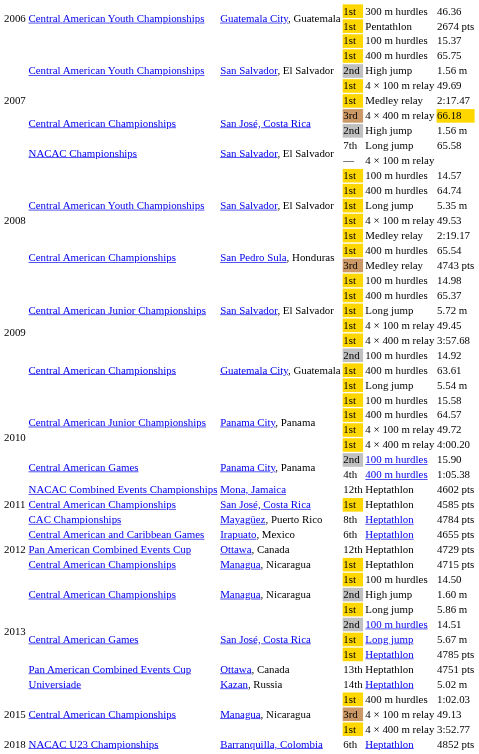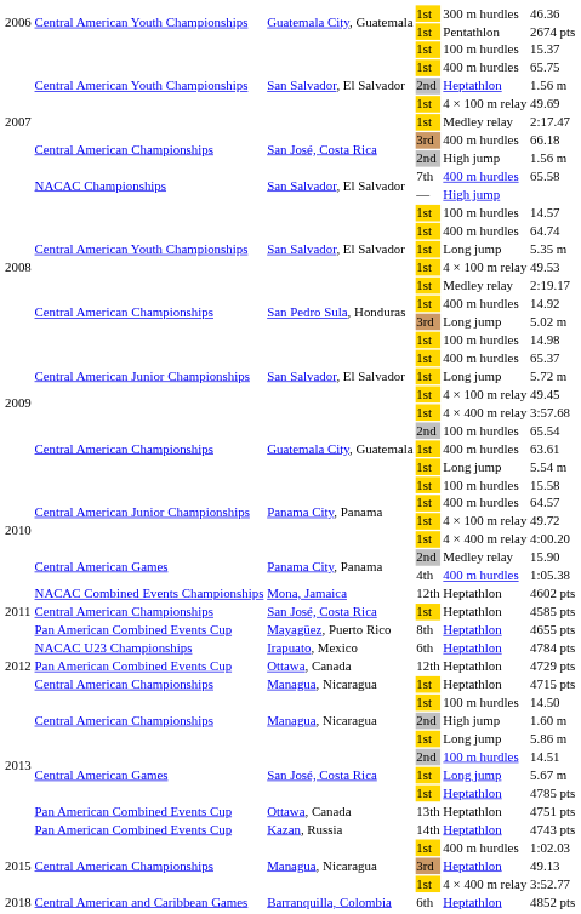 <table>
 <tr>
 <td rowspan=2>2006</td>
 <td rowspan=2><a href='#'>Central American Youth Championships</a></td>
 <td rowspan=2><a href='#'>Guatemala City</a>, Guatemala</td>
 <td bgcolor=gold>1st</td>
 <td>300 m hurdles</td>
 <td>46.36</td>
 </tr>
 <tr>
 <td bgcolor=gold>1st</td>
 <td>Pentathlon</td>
 <td>2674 pts</td>
 </tr>
 <tr>
 <td rowspan=9>2007</td>
 <td rowspan=5><a href='#'>Central American Youth Championships</a></td>
 <td rowspan=5><a href='#'>San Salvador</a>, El Salvador</td>
 <td bgcolor=gold>1st</td>
 <td>100 m hurdles</td>
 <td>15.37</td>
 </tr>
 <tr>
 <td bgcolor=gold>1st</td>
 <td>400 m hurdles</td>
 <td>65.75</td>
 </tr>
 <tr>
 <td bgcolor=silver>2nd</td>
-<td>High jump</td>
+<td><a href='#'>Heptathlon</a></td>
 <td>1.56 m</td>
 </tr>
 <tr>
 <td bgcolor=gold>1st</td>
 <td>4 × 100 m relay</td>
 <td>49.69 </td>
 </tr>
 <tr>
 <td bgcolor=gold>1st</td>
 <td>Medley relay</td>
 <td>2:17.47 </td>
 </tr>
 <tr>
 <td rowspan=2><a href='#'>Central American Championships</a></td>
 <td rowspan=2><a href='#'>San José, Costa Rica</a></td>
 <td bgcolor=cc9966>3rd</td>
-<td>4 × 400 m relay</td>
-<td style="background: gold;">66.18</td>
+<td>400 m hurdles</td>
+<td>66.18</td>
 </tr>
 <tr>
 <td bgcolor=silver>2nd</td>
 <td>High jump</td>
 <td>1.56 m</td>
 </tr>
 <tr>
 <td rowspan=2><a href='#'>NACAC Championships</a></td>
 <td rowspan=2><a href='#'>San Salvador</a>, El Salvador</td>
 <td>7th</td>
-<td>Long jump</td>
+<td><a href='#'>400 m hurdles</a></td>
 <td>65.58</td>
 </tr>
 <tr>
 <td>—</td>
-<td>4 × 100 m relay</td>
+<td><a href='#'>High jump</a></td>
 <td></td>
 </tr>
 <tr>
 <td rowspan=7>2008</td>
 <td rowspan=5><a href='#'>Central American Youth Championships</a></td>
 <td rowspan=5><a href='#'>San Salvador</a>, El Salvador</td>
 <td bgcolor=gold>1st</td>
 <td>100 m hurdles</td>
 <td>14.57</td>
 </tr>
 <tr>
 <td bgcolor=gold>1st</td>
 <td>400 m hurdles</td>
 <td>64.74 </td>
 </tr>
 <tr>
 <td bgcolor=gold>1st</td>
 <td>Long jump</td>
 <td>5.35 m</td>
 </tr>
 <tr>
 <td bgcolor=gold>1st</td>
 <td>4 × 100 m relay</td>
 <td>49.53</td>
 </tr>
 <tr>
 <td bgcolor=gold>1st</td>
 <td>Medley relay</td>
 <td>2:19.17</td>
 </tr>
 <tr>
 <td rowspan=2><a href='#'>Central American Championships</a></td>
 <td rowspan=2><a href='#'>San Pedro Sula</a>, Honduras</td>
 <td bgcolor=gold>1st</td>
 <td>400 m hurdles</td>
-<td>65.54</td>
+<td>14.92</td>
 </tr>
 <tr>
 <td bgcolor=cc9966>3rd</td>
-<td>Medley relay</td>
-<td>4743 pts</td>
+<td>Long jump</td>
+<td>5.02 m</td>
 </tr>
 <tr>
 <td rowspan=8>2009</td>
 <td rowspan=5><a href='#'>Central American Junior Championships</a></td>
 <td rowspan=5><a href='#'>San Salvador</a>, El Salvador</td>
 <td bgcolor=gold>1st</td>
 <td>100 m hurdles</td>
 <td>14.98 </td>
 </tr>
 <tr>
 <td bgcolor=gold>1st</td>
 <td>400 m hurdles</td>
 <td>65.37</td>
 </tr>
 <tr>
 <td bgcolor=gold>1st</td>
 <td>Long jump</td>
 <td>5.72 m</td>
 </tr>
 <tr>
 <td bgcolor=gold>1st</td>
 <td>4 × 100 m relay</td>
 <td>49.45</td>
 </tr>
 <tr>
 <td bgcolor=gold>1st</td>
 <td>4 × 400 m relay</td>
 <td>3:57.68</td>
 </tr>
 <tr>
 <td rowspan=3><a href='#'>Central American Championships</a></td>
 <td rowspan=3><a href='#'>Guatemala City</a>, Guatemala</td>
 <td bgcolor=silver>2nd</td>
 <td>100 m hurdles</td>
-<td>14.92</td>
+<td>65.54</td>
 </tr>
 <tr>
 <td bgcolor=gold>1st</td>
 <td>400 m hurdles</td>
 <td>63.61</td>
 </tr>
 <tr>
 <td bgcolor=gold>1st</td>
 <td>Long jump</td>
 <td>5.54 m</td>
 </tr>
 <tr>
 <td rowspan=6>2010</td>
 <td rowspan=4><a href='#'>Central American Junior Championships</a></td>
 <td rowspan=4><a href='#'>Panama City</a>, Panama</td>
 <td bgcolor=gold>1st</td>
 <td>100 m hurdles</td>
 <td>15.58</td>
 </tr>
 <tr>
 <td bgcolor=gold>1st</td>
 <td>400 m hurdles</td>
 <td>64.57</td>
 </tr>
 <tr>
 <td bgcolor=gold>1st</td>
 <td>4 × 100 m relay</td>
 <td>49.72</td>
 </tr>
 <tr>
 <td bgcolor=gold>1st</td>
 <td>4 × 400 m relay</td>
 <td>4:00.20</td>
 </tr>
 <tr>
 <td rowspan=2><a href='#'>Central American Games</a></td>
 <td rowspan=2><a href='#'>Panama City</a>, Panama</td>
 <td bgcolor=silver>2nd</td>
-<td><a href='#'>100 m hurdles</a></td>
+<td>Medley relay</td>
 <td>15.90</td>
 </tr>
 <tr>
 <td>4th</td>
 <td><a href='#'>400 m hurdles</a></td>
 <td>1:05.38</td>
 </tr>
 <tr>
 <td rowspan=3>2011</td>
 <td><a href='#'>NACAC Combined Events Championships</a></td>
 <td><a href='#'>Mona, Jamaica</a></td>
 <td>12th</td>
 <td>Heptathlon</td>
 <td>4602 pts</td>
 </tr>
 <tr>
 <td><a href='#'>Central American Championships</a></td>
 <td><a href='#'>San José, Costa Rica</a></td>
 <td bgcolor=gold>1st</td>
 <td>Heptathlon</td>
 <td>4585 pts </td>
 </tr>
 <tr>
-<td><a href='#'>CAC Championships</a></td>
+<td><a href='#'>Pan American Combined Events Cup</a></td>
 <td><a href='#'>Mayagüez</a>, Puerto Rico</td>
 <td>8th</td>
 <td><a href='#'>Heptathlon</a></td>
-<td>4784 pts</td>
+<td>4655 pts</td>
 </tr>
 <tr>
 <td rowspan=3>2012</td>
-<td><a href='#'>Central American and Caribbean Games</a></td>
+<td><a href='#'>NACAC U23 Championships</a></td>
 <td><a href='#'>Irapuato</a>, Mexico</td>
 <td>6th</td>
 <td><a href='#'>Heptathlon</a></td>
-<td>4655 pts</td>
+<td>4784 pts</td>
 </tr>
 <tr>
 <td><a href='#'>Pan American Combined Events Cup</a></td>
 <td><a href='#'>Ottawa</a>, Canada</td>
 <td>12th</td>
 <td>Heptathlon</td>
 <td>4729 pts</td>
 </tr>
 <tr>
 <td><a href='#'>Central American Championships</a></td>
 <td><a href='#'>Managua</a>, Nicaragua</td>
 <td bgcolor=gold>1st</td>
 <td>Heptathlon</td>
 <td>4715 pts </td>
 </tr>
 <tr>
 <td rowspan=8>2013</td>
 <td rowspan=3><a href='#'>Central American Championships</a></td>
 <td rowspan=3><a href='#'>Managua</a>, Nicaragua</td>
 <td bgcolor=gold>1st</td>
 <td>100 m hurdles</td>
 <td>14.50</td>
 </tr>
 <tr>
 <td bgcolor=silver>2nd</td>
 <td>High jump</td>
 <td>1.60 m</td>
 </tr>
 <tr>
 <td bgcolor=gold>1st</td>
 <td>Long jump</td>
 <td>5.86 m</td>
 </tr>
 <tr>
 <td rowspan=3><a href='#'>Central American Games</a></td>
 <td rowspan=3><a href='#'>San José, Costa Rica</a></td>
 <td bgcolor=silver>2nd</td>
 <td><a href='#'>100 m hurdles</a></td>
 <td>14.51</td>
 </tr>
 <tr>
 <td bgcolor=gold>1st</td>
 <td><a href='#'>Long jump</a></td>
 <td>5.67 m</td>
 </tr>
 <tr>
 <td bgcolor=gold>1st</td>
 <td><a href='#'>Heptathlon</a></td>
 <td>4785 pts</td>
 </tr>
 <tr>
 <td><a href='#'>Pan American Combined Events Cup</a></td>
 <td><a href='#'>Ottawa</a>, Canada</td>
 <td>13th</td>
 <td>Heptathlon</td>
 <td>4751 pts</td>
 </tr>
 <tr>
-<td><a href='#'>Universiade</a></td>
+<td><a href='#'>Pan American Combined Events Cup</a></td>
 <td><a href='#'>Kazan</a>, Russia</td>
 <td>14th</td>
 <td><a href='#'>Heptathlon</a></td>
-<td>5.02 m</td>
+<td>4743 pts</td>
 </tr>
 <tr>
 <td rowspan=3>2015</td>
 <td rowspan=3><a href='#'>Central American Championships</a></td>
 <td rowspan=3><a href='#'>Managua</a>, Nicaragua</td>
 <td bgcolor=gold>1st</td>
 <td>400 m hurdles</td>
 <td>1:02.03</td>
 </tr>
 <tr>
 <td bgcolor=cc9966>3rd</td>
-<td>4 × 100 m relay</td>
+<td><a href='#'>Heptathlon</a></td>
 <td>49.13</td>
 </tr>
 <tr>
 <td bgcolor=gold>1st</td>
 <td>4 × 400 m relay</td>
 <td>3:52.77</td>
 </tr>
 <tr>
 <td>2018</td>
-<td><a href='#'>NACAC U23 Championships</a></td>
+<td><a href='#'>Central American and Caribbean Games</a></td>
 <td><a href='#'>Barranquilla, Colombia</a></td>
 <td>6th</td>
 <td><a href='#'>Heptathlon</a></td>
 <td>4852 pts</td>
 </tr>
 </table>
